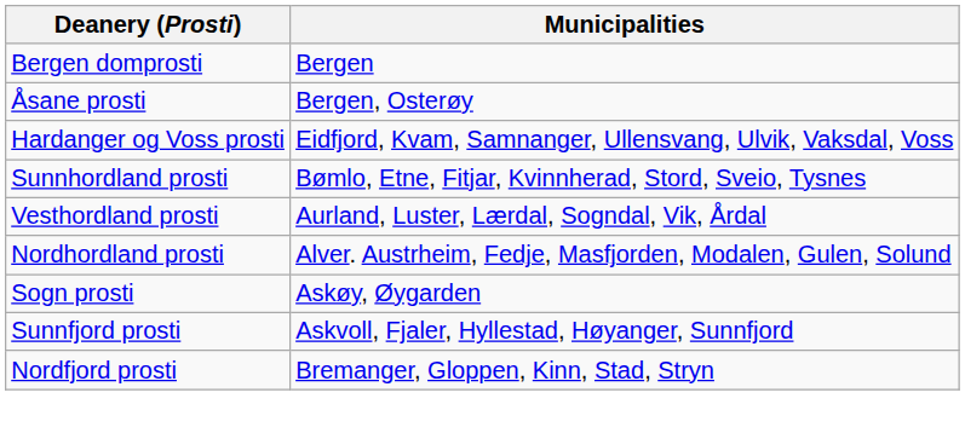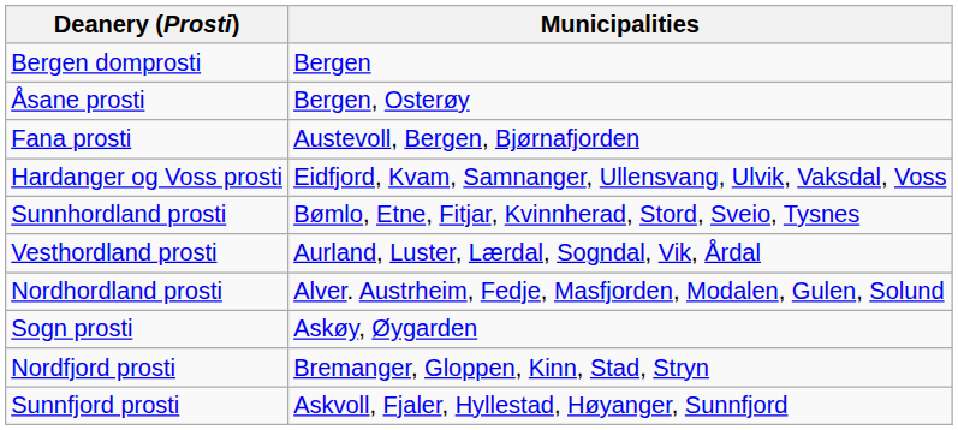 <table class="wikitable">
 <tr>
 <th>Deanery (<em>Prosti</em>)</th>
 <th>Municipalities</th>
 </tr>
 <tr>
 <td><a href='#'>Bergen domprosti</a></td>
 <td><a href='#'>Bergen</a></td>
 </tr>
 <tr>
 <td><a href='#'>Åsane prosti</a></td>
 <td><a href='#'>Bergen</a>, <a href='#'>Osterøy</a></td>
+</tr>
+<tr>
+<td><a href='#'>Fana prosti</a></td>
+<td><a href='#'>Austevoll</a>, <a href='#'>Bergen</a>, <a href='#'>Bjørnafjorden</a></td>
 </tr>
 <tr>
 <td><a href='#'>Hardanger og Voss prosti</a></td>
 <td><a href='#'>Eidfjord</a>, <a href='#'>Kvam</a>, <a href='#'>Samnanger</a>, <a href='#'>Ullensvang</a>, <a href='#'>Ulvik</a>, <a href='#'>Vaksdal</a>, <a href='#'>Voss</a></td>
 </tr>
 <tr>
 <td><a href='#'>Sunnhordland prosti</a></td>
 <td><a href='#'>Bømlo</a>, <a href='#'>Etne</a>, <a href='#'>Fitjar</a>, <a href='#'>Kvinnherad</a>, <a href='#'>Stord</a>, <a href='#'>Sveio</a>, <a href='#'>Tysnes</a></td>
 </tr>
 <tr>
 <td><a href='#'>Vesthordland prosti</a></td>
 <td><a href='#'>Aurland</a>, <a href='#'>Luster</a>, <a href='#'>Lærdal</a>, <a href='#'>Sogndal</a>, <a href='#'>Vik</a>, <a href='#'>Årdal</a></td>
 </tr>
 <tr>
 <td><a href='#'>Nordhordland prosti</a></td>
 <td><a href='#'>Alver</a>. <a href='#'>Austrheim</a>, <a href='#'>Fedje</a>, <a href='#'>Masfjorden</a>, <a href='#'>Modalen</a>, <a href='#'>Gulen</a>, <a href='#'>Solund</a></td>
 </tr>
 <tr>
 <td><a href='#'>Sogn prosti</a></td>
 <td><a href='#'>Askøy</a>, <a href='#'>Øygarden</a></td>
 </tr>
 <tr>
+<td><a href='#'>Nordfjord prosti</a></td>
+<td><a href='#'>Bremanger</a>, <a href='#'>Gloppen</a>, <a href='#'>Kinn</a>, <a href='#'>Stad</a>, <a href='#'>Stryn</a></td>
+</tr>
+<tr>
 <td><a href='#'>Sunnfjord prosti</a></td>
 <td><a href='#'>Askvoll</a>, <a href='#'>Fjaler</a>, <a href='#'>Hyllestad</a>, <a href='#'>Høyanger</a>, <a href='#'>Sunnfjord</a></td>
 </tr>
-<tr>
-<td><a href='#'>Nordfjord prosti</a></td>
-<td><a href='#'>Bremanger</a>, <a href='#'>Gloppen</a>, <a href='#'>Kinn</a>, <a href='#'>Stad</a>, <a href='#'>Stryn</a></td>
-</tr>
 </table>
